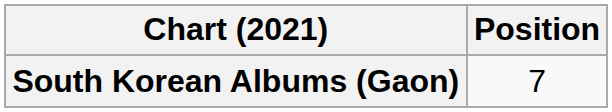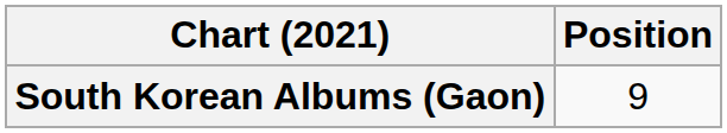 <table class="wikitable plainrowheaders" style="text-align:center">
 <tr>
 <th scope="col">Chart (2021)</th>
 <th scope="col">Position</th>
 </tr>
 <tr>
 <th scope="row">South Korean Albums (Gaon)</th>
-<td>7</td>
+<td>9</td>
 </tr>
 </table>
